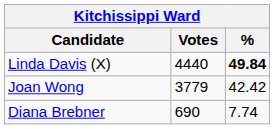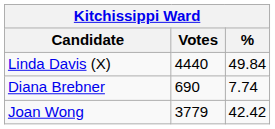 <table class="wikitable">
 <tr>
 <th colspan="3"><a href='#'>Kitchissippi Ward</a></th>
 </tr>
 <tr>
 <th style="width: 170px">Candidate</th>
 <th style="width: 50px">Votes</th>
 <th style="width: 40px">%</th>
 </tr>
 <tr>
 <td><a href='#'>Linda Davis</a> (X)</td>
 <td>4440</td>
-<td><strong>49.84</strong></td>
+<td>49.84</td>
+</tr>
+<tr>
+<td><a href='#'>Diana Brebner</a></td>
+<td>690</td>
+<td>7.74</td>
 </tr>
 <tr>
 <td><a href='#'>Joan Wong</a></td>
 <td>3779</td>
 <td>42.42</td>
 </tr>
-<tr>
-<td><a href='#'>Diana Brebner</a></td>
-<td>690</td>
-<td>7.74</td>
-</tr>
 </table>
